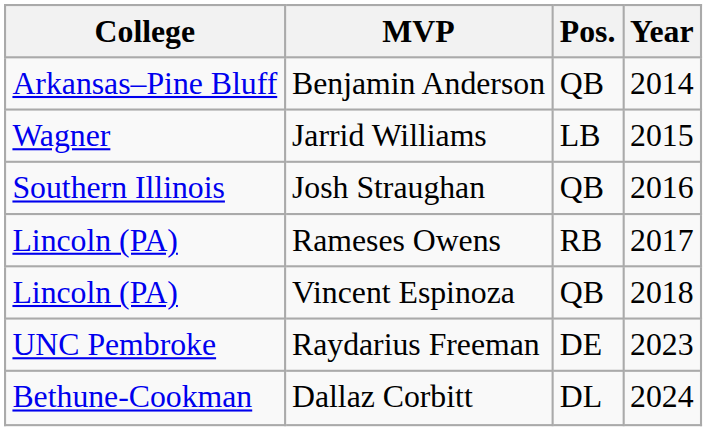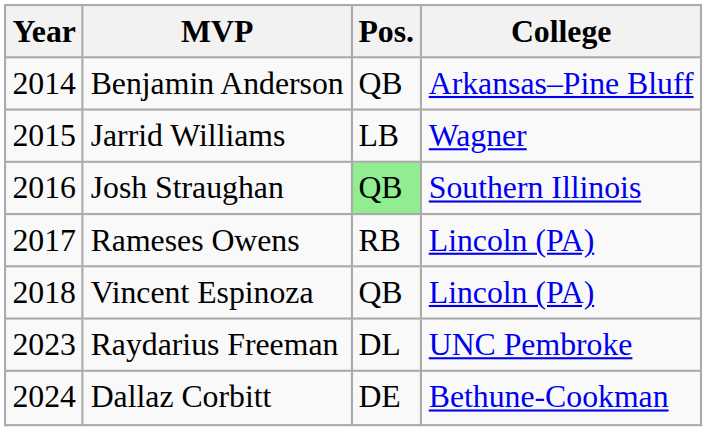 <table class="wikitable" style="font-size: 95%;">
 <tr>
-<th>College</th>
+<th>Year</th>
 <th>MVP</th>
 <th>Pos.</th>
-<th>Year</th>
+<th>College</th>
 </tr>
 <tr>
-<td><a href='#'>Arkansas–Pine Bluff</a></td>
+<td>2014</td>
 <td>Benjamin Anderson</td>
 <td>QB</td>
-<td>2014</td>
+<td><a href='#'>Arkansas–Pine Bluff</a></td>
 </tr>
 <tr>
-<td><a href='#'>Wagner</a></td>
+<td>2015</td>
 <td>Jarrid Williams</td>
 <td>LB</td>
-<td>2015</td>
+<td><a href='#'>Wagner</a></td>
 </tr>
 <tr>
+<td>2016</td>
+<td>Josh Straughan</td>
+<td style="background: lightgreen;">QB</td>
 <td><a href='#'>Southern Illinois</a></td>
-<td>Josh Straughan</td>
-<td>QB</td>
-<td>2016</td>
 </tr>
 <tr>
-<td><a href='#'>Lincoln (PA)</a></td>
+<td>2017</td>
 <td>Rameses Owens</td>
 <td>RB</td>
-<td>2017</td>
+<td><a href='#'>Lincoln (PA)</a></td>
 </tr>
 <tr>
-<td><a href='#'>Lincoln (PA)</a></td>
+<td>2018</td>
 <td>Vincent Espinoza</td>
 <td>QB</td>
-<td>2018</td>
+<td><a href='#'>Lincoln (PA)</a></td>
 </tr>
 <tr>
+<td>2023</td>
+<td>Raydarius	Freeman</td>
+<td>DL</td>
 <td><a href='#'>UNC Pembroke</a></td>
-<td>Raydarius	Freeman</td>
-<td>DE</td>
-<td>2023</td>
 </tr>
 <tr>
+<td>2024</td>
+<td>Dallaz Corbitt</td>
+<td>DE</td>
 <td><a href='#'>Bethune-Cookman</a></td>
-<td>Dallaz Corbitt</td>
-<td>DL</td>
-<td>2024</td>
 </tr>
 </table>
